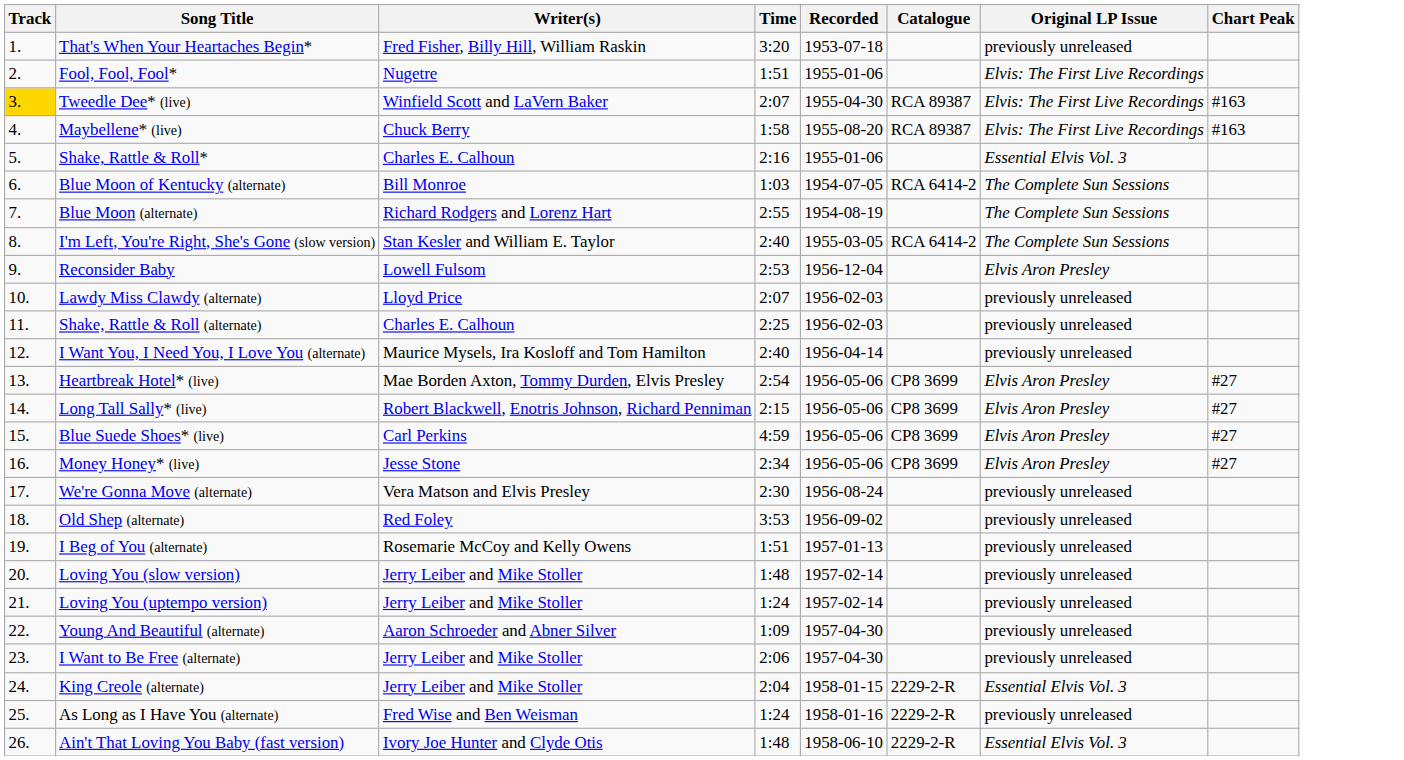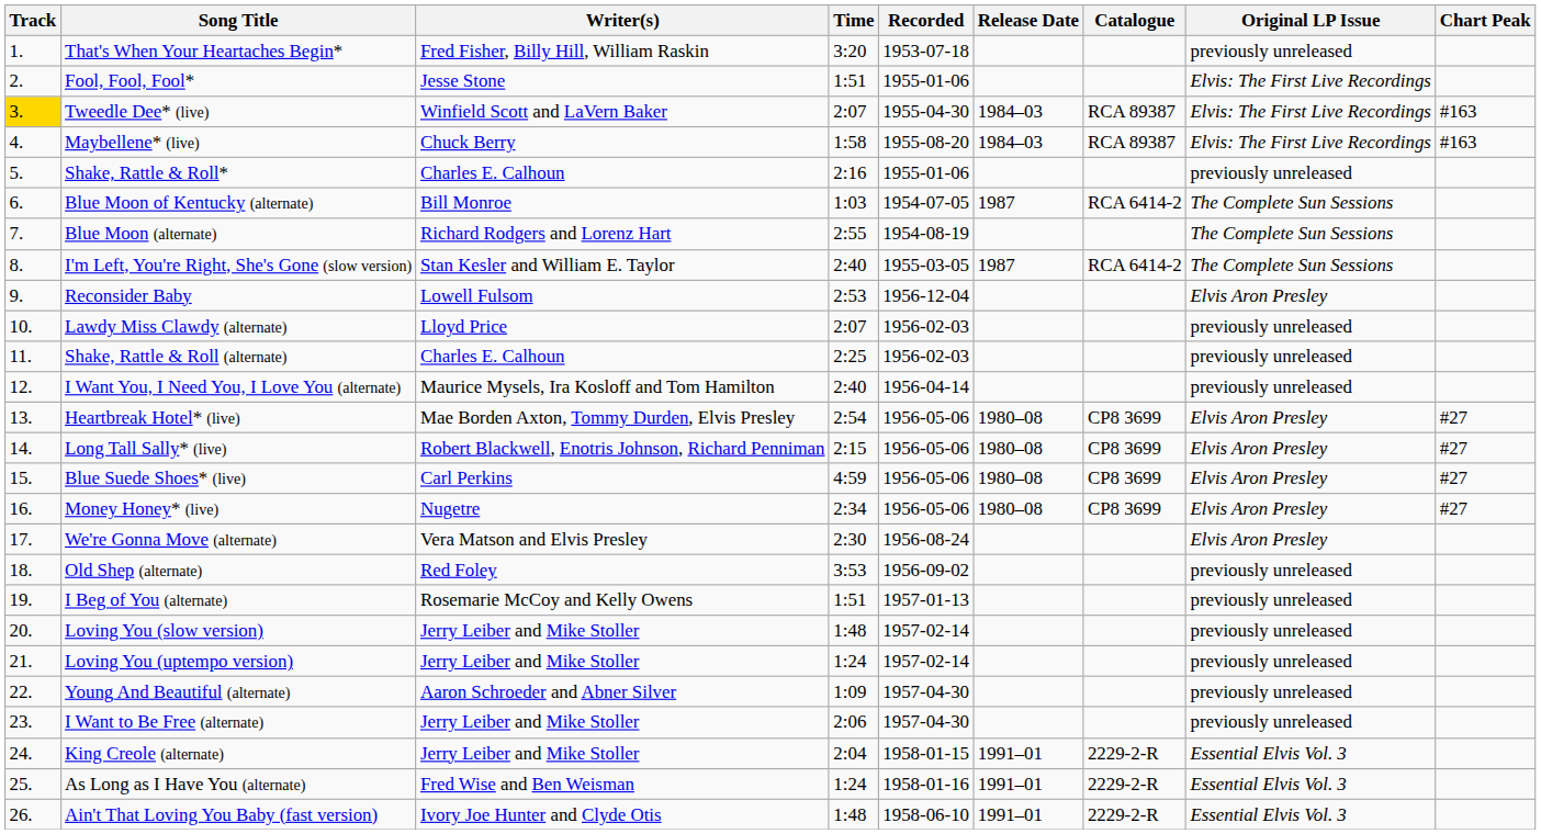 <table class="wikitable" style="font-size:95%;">
 <tr>
 <th>Track</th>
 <th>Song Title</th>
 <th>Writer(s)</th>
 <th>Time</th>
 <th>Recorded</th>
+<th>Release Date</th>
 <th>Catalogue</th>
 <th>Original LP Issue</th>
 <th>Chart Peak</th>
 </tr>
 <tr>
 <td>1.</td>
 <td><a href='#'>That's When Your Heartaches Begin</a>*</td>
 <td><a href='#'>Fred Fisher</a>, <a href='#'>Billy Hill</a>, William Raskin</td>
 <td>3:20</td>
 <td>1953-07-18</td>
 <td></td>
+<td></td>
 <td>previously unreleased</td>
 <td></td>
 </tr>
 <tr>
 <td>2.</td>
 <td><a href='#'>Fool, Fool, Fool</a>*</td>
-<td><a href='#'>Nugetre</a></td>
+<td><a href='#'>Jesse Stone</a></td>
 <td>1:51</td>
 <td>1955-01-06</td>
+<td></td>
 <td></td>
 <td><em>Elvis: The First Live Recordings</em></td>
 <td></td>
 </tr>
 <tr>
 <td style="background: gold;">3.</td>
 <td><a href='#'>Tweedle Dee</a>* <small>(live)</small></td>
 <td><a href='#'>Winfield Scott</a> and <a href='#'>LaVern Baker</a></td>
 <td>2:07</td>
 <td>1955-04-30</td>
+<td>1984–03</td>
 <td>RCA 89387</td>
 <td><em>Elvis: The First Live Recordings</em></td>
 <td>#163</td>
 </tr>
 <tr>
 <td>4.</td>
 <td><a href='#'>Maybellene</a>* <small>(live)</small></td>
 <td><a href='#'>Chuck Berry</a></td>
 <td>1:58</td>
 <td>1955-08-20</td>
+<td>1984–03</td>
 <td>RCA 89387</td>
 <td><em>Elvis: The First Live Recordings</em></td>
 <td>#163</td>
 </tr>
 <tr>
 <td>5.</td>
 <td><a href='#'>Shake, Rattle & Roll</a>*</td>
 <td><a href='#'>Charles E. Calhoun</a></td>
 <td>2:16</td>
 <td>1955-01-06</td>
 <td></td>
-<td><em>Essential Elvis Vol. 3</em></td>
+<td></td>
+<td>previously unreleased</td>
 <td></td>
 </tr>
 <tr>
 <td>6.</td>
 <td><a href='#'>Blue Moon of Kentucky</a> <small>(alternate)</small></td>
 <td><a href='#'>Bill Monroe</a></td>
 <td>1:03</td>
 <td>1954-07-05</td>
+<td>1987</td>
 <td>RCA 6414-2</td>
 <td><em>The Complete Sun Sessions</em></td>
 <td></td>
 </tr>
 <tr>
 <td>7.</td>
 <td><a href='#'>Blue Moon</a> <small>(alternate)</small></td>
 <td><a href='#'>Richard Rodgers</a> and <a href='#'>Lorenz Hart</a></td>
 <td>2:55</td>
 <td>1954-08-19</td>
 <td></td>
+<td></td>
 <td><em>The Complete Sun Sessions</em></td>
 <td></td>
 </tr>
 <tr>
 <td>8.</td>
 <td><a href='#'>I'm Left, You're Right, She's Gone</a> <small>(slow version)</small></td>
 <td><a href='#'>Stan Kesler</a> and William E. Taylor</td>
 <td>2:40</td>
 <td>1955-03-05</td>
+<td>1987</td>
 <td>RCA 6414-2</td>
 <td><em>The Complete Sun Sessions</em></td>
 <td></td>
 </tr>
 <tr>
 <td>9.</td>
 <td><a href='#'>Reconsider Baby</a></td>
 <td><a href='#'>Lowell Fulsom</a></td>
 <td>2:53</td>
 <td>1956-12-04</td>
 <td></td>
+<td></td>
 <td><em>Elvis Aron Presley</em></td>
 <td></td>
 </tr>
 <tr>
 <td>10.</td>
 <td><a href='#'>Lawdy Miss Clawdy</a> <small>(alternate)</small></td>
 <td><a href='#'>Lloyd Price</a></td>
 <td>2:07</td>
 <td>1956-02-03</td>
+<td></td>
 <td></td>
 <td>previously unreleased</td>
 <td></td>
 </tr>
 <tr>
 <td>11.</td>
 <td><a href='#'>Shake, Rattle & Roll</a> <small>(alternate)</small></td>
 <td><a href='#'>Charles E. Calhoun</a></td>
 <td>2:25</td>
 <td>1956-02-03</td>
 <td></td>
+<td></td>
 <td>previously unreleased</td>
 <td></td>
 </tr>
 <tr>
 <td>12.</td>
 <td><a href='#'>I Want You, I Need You, I Love You</a> <small>(alternate)</small></td>
 <td>Maurice Mysels, Ira Kosloff and Tom Hamilton</td>
 <td>2:40</td>
 <td>1956-04-14</td>
 <td></td>
+<td></td>
 <td>previously unreleased</td>
 <td></td>
 </tr>
 <tr>
 <td>13.</td>
 <td><a href='#'>Heartbreak Hotel</a>* <small>(live)</small></td>
 <td>Mae Borden Axton, <a href='#'>Tommy Durden</a>, Elvis Presley</td>
 <td>2:54</td>
 <td>1956-05-06</td>
+<td>1980–08</td>
 <td>CP8 3699</td>
 <td><em>Elvis Aron Presley</em></td>
 <td>#27</td>
 </tr>
 <tr>
 <td>14.</td>
 <td><a href='#'>Long Tall Sally</a>* <small>(live)</small></td>
 <td><a href='#'>Robert Blackwell</a>, <a href='#'>Enotris Johnson</a>, <a href='#'>Richard Penniman</a></td>
 <td>2:15</td>
 <td>1956-05-06</td>
+<td>1980–08</td>
 <td>CP8 3699</td>
 <td><em>Elvis Aron Presley</em></td>
 <td>#27</td>
 </tr>
 <tr>
 <td>15.</td>
 <td><a href='#'>Blue Suede Shoes</a>* <small>(live)</small></td>
 <td><a href='#'>Carl Perkins</a></td>
 <td>4:59</td>
 <td>1956-05-06</td>
+<td>1980–08</td>
 <td>CP8 3699</td>
 <td><em>Elvis Aron Presley</em></td>
 <td>#27</td>
 </tr>
 <tr>
 <td>16.</td>
 <td><a href='#'>Money Honey</a>* <small>(live)</small></td>
-<td><a href='#'>Jesse Stone</a></td>
+<td><a href='#'>Nugetre</a></td>
 <td>2:34</td>
 <td>1956-05-06</td>
+<td>1980–08</td>
 <td>CP8 3699</td>
 <td><em>Elvis Aron Presley</em></td>
 <td>#27</td>
 </tr>
 <tr>
 <td>17.</td>
 <td><a href='#'>We're Gonna Move</a> <small>(alternate)</small></td>
 <td>Vera Matson and Elvis Presley</td>
 <td>2:30</td>
 <td>1956-08-24</td>
 <td></td>
-<td>previously unreleased</td>
+<td></td>
+<td><em>Elvis Aron Presley</em></td>
 <td></td>
 </tr>
 <tr>
 <td>18.</td>
 <td><a href='#'>Old Shep</a> <small>(alternate)</small></td>
 <td><a href='#'>Red Foley</a></td>
 <td>3:53</td>
 <td>1956-09-02</td>
+<td></td>
 <td></td>
 <td>previously unreleased</td>
 <td></td>
 </tr>
 <tr>
 <td>19.</td>
 <td><a href='#'>I Beg of You</a> <small>(alternate)</small></td>
 <td>Rosemarie McCoy and Kelly Owens</td>
 <td>1:51</td>
 <td>1957-01-13</td>
 <td></td>
+<td></td>
 <td>previously unreleased</td>
 <td></td>
 </tr>
 <tr>
 <td>20.</td>
 <td><a href='#'>Loving You (slow version)</a></td>
 <td><a href='#'>Jerry Leiber</a> and <a href='#'>Mike Stoller</a></td>
 <td>1:48</td>
 <td>1957-02-14</td>
+<td></td>
 <td></td>
 <td>previously unreleased</td>
 <td></td>
 </tr>
 <tr>
 <td>21.</td>
 <td><a href='#'>Loving You (uptempo version)</a></td>
 <td><a href='#'>Jerry Leiber</a> and <a href='#'>Mike Stoller</a></td>
 <td>1:24</td>
 <td>1957-02-14</td>
 <td></td>
+<td></td>
 <td>previously unreleased</td>
 <td></td>
 </tr>
 <tr>
 <td>22.</td>
 <td><a href='#'>Young And Beautiful</a> <small>(alternate)</small></td>
 <td><a href='#'>Aaron Schroeder</a> and <a href='#'>Abner Silver</a></td>
 <td>1:09</td>
 <td>1957-04-30</td>
+<td></td>
 <td></td>
 <td>previously unreleased</td>
 <td></td>
 </tr>
 <tr>
 <td>23.</td>
 <td><a href='#'>I Want to Be Free</a> <small>(alternate)</small></td>
 <td><a href='#'>Jerry Leiber</a> and <a href='#'>Mike Stoller</a></td>
 <td>2:06</td>
 <td>1957-04-30</td>
 <td></td>
+<td></td>
 <td>previously unreleased</td>
 <td></td>
 </tr>
 <tr>
 <td>24.</td>
 <td><a href='#'>King Creole</a> <small>(alternate)</small></td>
 <td><a href='#'>Jerry Leiber</a> and <a href='#'>Mike Stoller</a></td>
 <td>2:04</td>
 <td>1958-01-15</td>
+<td>1991–01</td>
 <td>2229-2-R</td>
 <td><em>Essential Elvis Vol. 3</em></td>
 <td></td>
 </tr>
 <tr>
 <td>25.</td>
 <td>As Long as I Have You <small>(alternate)</small></td>
 <td><a href='#'>Fred Wise</a> and <a href='#'>Ben Weisman</a></td>
 <td>1:24</td>
 <td>1958-01-16</td>
+<td>1991–01</td>
 <td>2229-2-R</td>
-<td>previously unreleased</td>
+<td><em>Essential Elvis Vol. 3</em></td>
 <td></td>
 </tr>
 <tr>
 <td>26.</td>
 <td><a href='#'>Ain't That Loving You Baby (fast version)</a></td>
 <td><a href='#'>Ivory Joe Hunter</a> and <a href='#'>Clyde Otis</a></td>
 <td>1:48</td>
 <td>1958-06-10</td>
+<td>1991–01</td>
 <td>2229-2-R</td>
 <td><em>Essential Elvis Vol. 3</em></td>
 <td></td>
 </tr>
 </table>
